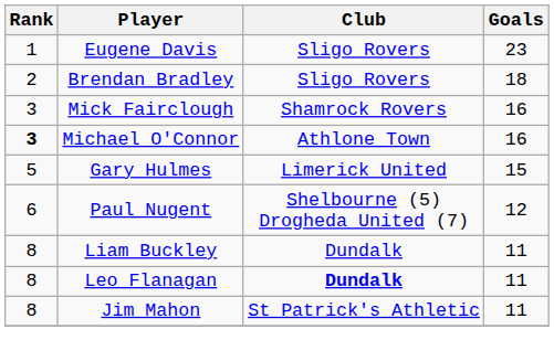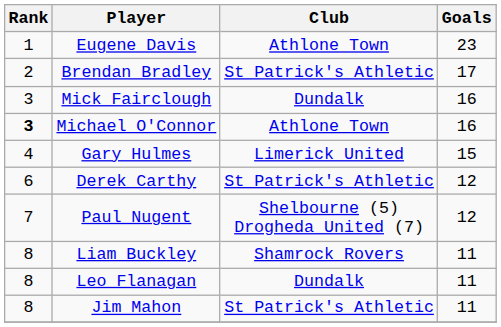 <table class="wikitable" style="text-align:center">
 <tr>
 <th>Rank</th>
 <th>Player</th>
 <th>Club</th>
 <th>Goals</th>
 </tr>
 <tr>
 <td>1</td>
 <td><a href='#'>Eugene Davis</a></td>
-<td><a href='#'>Sligo Rovers</a></td>
+<td><a href='#'>Athlone Town</a></td>
 <td>23</td>
 </tr>
 <tr>
 <td>2</td>
 <td><a href='#'>Brendan Bradley</a></td>
-<td><a href='#'>Sligo Rovers</a></td>
-<td>18</td>
+<td><a href='#'>St Patrick's Athletic</a></td>
+<td>17</td>
 </tr>
 <tr>
 <td>3</td>
 <td><a href='#'>Mick Fairclough</a></td>
-<td><a href='#'>Shamrock Rovers</a></td>
+<td><a href='#'>Dundalk</a></td>
 <td>16</td>
 </tr>
 <tr>
 <td><strong>3</strong></td>
 <td><a href='#'>Michael O'Connor</a></td>
 <td><a href='#'>Athlone Town</a></td>
 <td>16</td>
 </tr>
 <tr>
-<td>5</td>
+<td>4</td>
 <td><a href='#'>Gary Hulmes</a></td>
 <td><a href='#'>Limerick United</a></td>
 <td>15</td>
 </tr>
 <tr>
 <td>6</td>
+<td><a href='#'>Derek Carthy</a></td>
+<td><a href='#'>St Patrick's Athletic</a></td>
+<td>12</td>
+</tr>
+<tr>
+<td>7</td>
 <td><a href='#'>Paul Nugent</a></td>
 <td><a href='#'>Shelbourne</a> (5)<br><a href='#'>Drogheda United</a> (7)</td>
 <td>12</td>
 </tr>
 <tr>
 <td>8</td>
 <td><a href='#'>Liam Buckley</a></td>
-<td><a href='#'>Dundalk</a></td>
+<td><a href='#'>Shamrock Rovers</a></td>
 <td>11</td>
 </tr>
 <tr>
 <td>8</td>
 <td><a href='#'>Leo Flanagan</a></td>
-<td><strong><a href='#'>Dundalk</a></strong></td>
+<td><a href='#'>Dundalk</a></td>
 <td>11</td>
 </tr>
 <tr>
 <td>8</td>
 <td><a href='#'>Jim Mahon</a></td>
 <td><a href='#'>St Patrick's Athletic</a></td>
 <td>11</td>
 </tr>
 <tr>
 </tr>
 </table>
